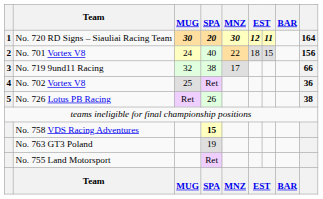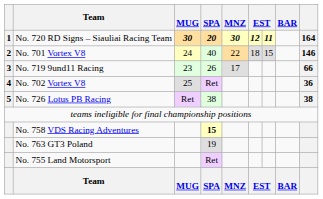 <table align=left| class="wikitable" style="font-size: 85%; text-align: center;">
 <tr valign="top">
 <th valign=middle></th>
 <th valign=middle>Team</th>
 <th><br><a href='#'>MUG</a></th>
 <th><br><a href='#'>SPA</a></th>
 <th><br><a href='#'>MNZ</a></th>
 <th colspan=2><br><a href='#'>EST</a></th>
 <th><br><a href='#'>BAR</a></th>
 <th valign=middle>  </th>
 </tr>
 <tr>
 <th>1</th>
 <td align=left> No. 720 RD Signs – Siauliai Racing Team</td>
 <td style="background:#FFDF9F;"><strong><em>30</em></strong></td>
 <td style="background:#FFDF9F;"><strong><em>20</em></strong></td>
 <td style="background:#FFFFBF;"><strong><em>30</em></strong></td>
 <td style="background:#FFFFBF;"><strong><em>12</em></strong></td>
 <td style="background:#FFFFBF;"><strong><em>11</em></strong></td>
 <td></td>
 <th>164</th>
 </tr>
 <tr>
 <th>2</th>
 <td align=left> No. 701 <a href='#'>Vortex V8</a></td>
 <td style="background:#FFFFBF;">24</td>
 <td style="background:#DFFFDF;">40</td>
 <td style="background:#FFDF9F;">22</td>
 <td style="background:#DFDFDF;">18</td>
 <td style="background:#DFDFDF;">15</td>
 <td></td>
-<th>156</th>
+<th>146</th>
 </tr>
 <tr>
 <th>3</th>
 <td align=left> No. 719 9und11 Racing</td>
-<td style="background:#DFFFDF;">32</td>
-<td style="background:#DFFFDF;">38</td>
+<td style="background:#DFFFDF;">23</td>
+<td style="background:#DFFFDF;">26</td>
 <td style="background:#DFDFDF;">17</td>
 <td></td>
 <td></td>
 <td></td>
 <th>66</th>
 </tr>
 <tr>
 <th>4</th>
 <td align=left> No. 702 <a href='#'>Vortex V8</a></td>
 <td style="background:#DFDFDF;">25</td>
 <td style="background:#EFCFFF;">Ret</td>
 <td></td>
 <td></td>
 <td></td>
 <td></td>
 <th>36</th>
 </tr>
 <tr>
 <th>5</th>
 <td align=left> No. 726 <a href='#'>Lotus PB Racing</a></td>
 <td style="background:#EFCFFF;">Ret</td>
-<td style="background:#DFFFDF;">26</td>
+<td style="background:#DFFFDF;">38</td>
 <td></td>
 <td></td>
 <td></td>
 <td></td>
 <th>38</th>
 </tr>
 <tr>
 <td colspan="10"><em>teams ineligible for final championship positions</em></td>
 </tr>
 <tr>
 <th></th>
 <td align=left> No. 758 <a href='#'>VDS Racing Adventures</a></td>
 <td></td>
 <td style="background:#FFFFBF;"><strong>15</strong></td>
 <td></td>
 <td></td>
 <td></td>
 <td></td>
 <th></th>
 </tr>
 <tr>
 <th></th>
 <td align=left> No. 763 GT3 Poland</td>
 <td></td>
 <td style="background:#DFDFDF;">19</td>
 <td></td>
 <td></td>
 <td></td>
 <td></td>
 <th></th>
 </tr>
 <tr>
 <th></th>
 <td align=left> No. 755 Land Motorsport</td>
 <td></td>
 <td style="background:#EFCFFF;">Ret</td>
 <td></td>
 <td></td>
 <td></td>
 <td></td>
 <th></th>
 </tr>
 <tr>
 <th valign=middle></th>
 <th valign=middle>Team</th>
 <th><br><a href='#'>MUG</a></th>
 <th><br><a href='#'>SPA</a></th>
 <th><br><a href='#'>MNZ</a></th>
 <th colspan=2><br><a href='#'>EST</a></th>
 <th><br><a href='#'>BAR</a></th>
 <th valign=middle>  </th>
 </tr>
 </table>
